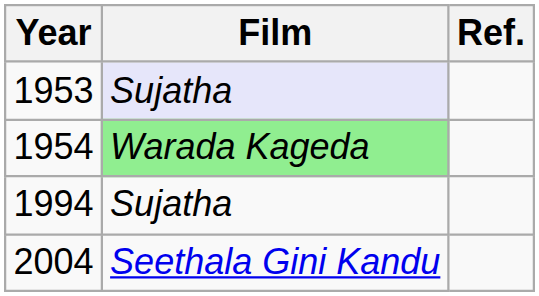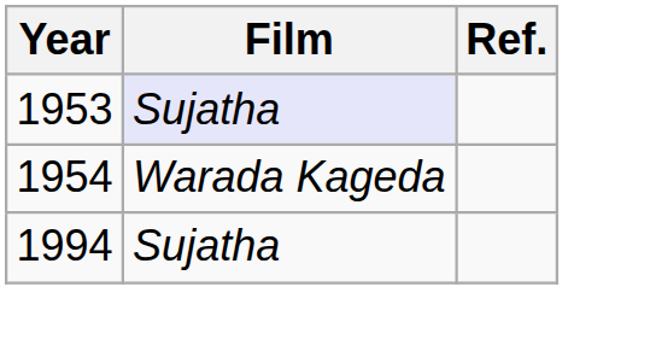 <table class="wikitable">
 <tr>
 <th>Year</th>
 <th>Film</th>
 <th>Ref.</th>
 </tr>
 <tr>
 <td>1953</td>
 <td style="background: lavender;"><em>Sujatha</em></td>
 <td></td>
 </tr>
 <tr>
 <td>1954</td>
-<td style="background: lightgreen;"><em>Warada Kageda</em></td>
+<td><em>Warada Kageda</em></td>
 <td></td>
 </tr>
 <tr>
 <td>1994</td>
 <td><em>Sujatha</em></td>
 <td></td>
 </tr>
-<tr>
-<td>2004</td>
-<td><em><a href='#'>Seethala Gini Kandu</a></em></td>
-<td></td>
-</tr>
 </table>
